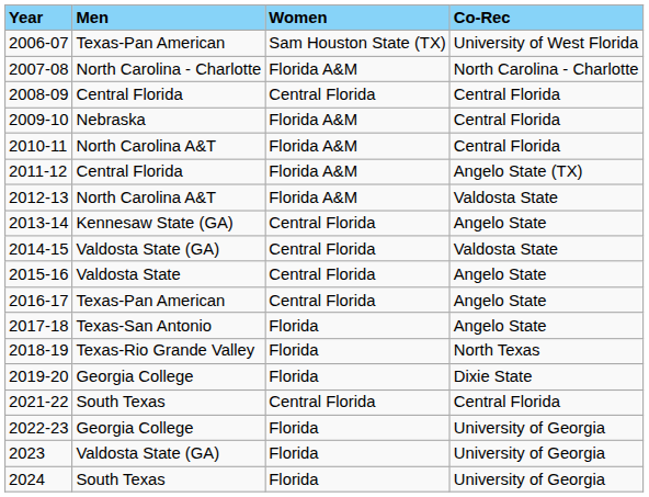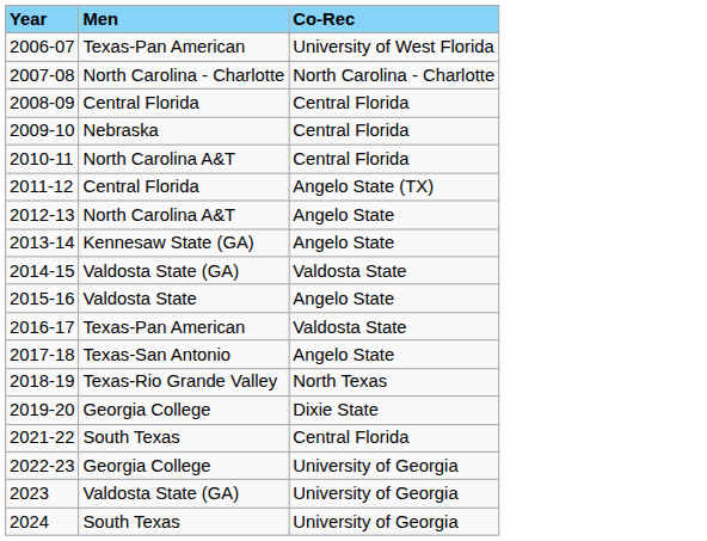 <table class="wikitable" style="font-size:85%;">
 <tr ! style="background-color: #87D3F8;">
 <td><strong>Year</strong></td>
 <td><strong>Men</strong></td>
-<td><strong>Women</strong></td>
 <td><strong>Co-Rec</strong></td>
 </tr>
 <tr --->
 <td>2006-07</td>
 <td>Texas-Pan American</td>
-<td>Sam Houston State (TX)</td>
 <td>University of West Florida</td>
 </tr>
 <tr --->
 <td>2007-08</td>
 <td>North Carolina - Charlotte</td>
-<td>Florida A&M</td>
 <td>North Carolina - Charlotte</td>
 </tr>
 <tr --->
 <td>2008-09</td>
 <td>Central Florida</td>
 <td>Central Florida</td>
-<td>Central Florida</td>
 </tr>
 <tr --->
 <td>2009-10</td>
 <td>Nebraska</td>
-<td>Florida A&M</td>
 <td>Central Florida</td>
 </tr>
 <tr --->
 <td>2010-11</td>
 <td>North Carolina A&T</td>
-<td>Florida A&M</td>
 <td>Central Florida</td>
 </tr>
 <tr --->
 <td>2011-12</td>
 <td>Central Florida</td>
-<td>Florida A&M</td>
 <td>Angelo State (TX)</td>
 </tr>
 <tr --->
 <td>2012-13</td>
 <td>North Carolina A&T</td>
-<td>Florida A&M</td>
-<td>Valdosta State</td>
+<td>Angelo State</td>
 </tr>
 <tr --->
 <td>2013-14</td>
 <td>Kennesaw State (GA)</td>
-<td>Central Florida</td>
 <td>Angelo State</td>
 </tr>
 <tr --->
 <td>2014-15</td>
 <td>Valdosta State (GA)</td>
-<td>Central Florida</td>
 <td>Valdosta State</td>
 </tr>
 <tr --->
 <td>2015-16</td>
 <td>Valdosta State</td>
-<td>Central Florida</td>
 <td>Angelo State</td>
 </tr>
 <tr --->
 <td>2016-17</td>
 <td>Texas-Pan American</td>
-<td>Central Florida</td>
-<td>Angelo State</td>
+<td>Valdosta State</td>
 </tr>
 <tr>
 <td>2017-18</td>
 <td>Texas-San Antonio</td>
-<td>Florida</td>
 <td>Angelo State</td>
 </tr>
 <tr>
 <td>2018-19</td>
 <td>Texas-Rio Grande Valley</td>
-<td>Florida</td>
 <td>North Texas</td>
 </tr>
 <tr>
 <td>2019-20</td>
 <td>Georgia College</td>
-<td>Florida</td>
 <td>Dixie State</td>
 </tr>
 <tr>
 <td>2021-22</td>
 <td>South Texas</td>
 <td>Central Florida</td>
-<td>Central Florida</td>
 </tr>
 <tr>
 <td>2022-23</td>
 <td>Georgia College</td>
-<td>Florida</td>
 <td>University of Georgia</td>
 </tr>
 <tr>
 <td>2023</td>
 <td>Valdosta State (GA)</td>
-<td>Florida</td>
 <td>University of Georgia</td>
 </tr>
 <tr>
 <td>2024</td>
 <td>South Texas</td>
-<td>Florida</td>
 <td>University of Georgia</td>
 </tr>
 </table>
